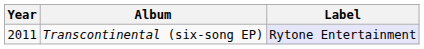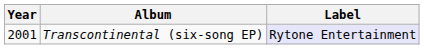 <table class="wikitable">
 <tr>
 <th>Year</th>
 <th>Album</th>
 <th>Label</th>
 </tr>
 <tr>
-<td align="left" valign="top">2011</td>
+<td align="left" valign="top">2001</td>
 <td align="center" valign="top"><em>Transcontinental</em> (six-song EP)</td>
 <td style="background: lavender;">Rytone Entertainment</td>
 </tr>
 </table>
